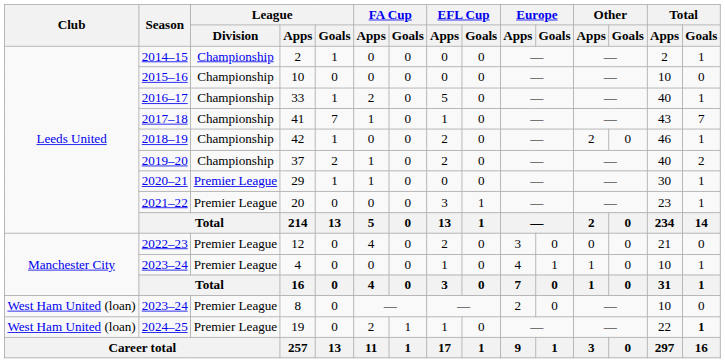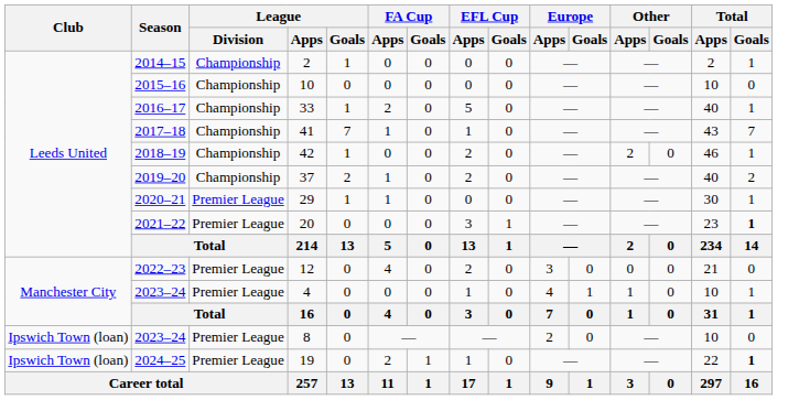 <table class="wikitable" style="text-align: center;">
 <tr>
 <th rowspan="2">Club</th>
 <th rowspan="2">Season</th>
 <th colspan="3">League</th>
 <th colspan="2"><a href='#'>FA Cup</a></th>
 <th colspan="2"><a href='#'>EFL Cup</a></th>
 <th colspan="2"><a href='#'>Europe</a></th>
 <th colspan="2">Other</th>
 <th colspan="2">Total</th>
 </tr>
 <tr>
 <th>Division</th>
 <th>Apps</th>
 <th>Goals</th>
 <th>Apps</th>
 <th>Goals</th>
 <th>Apps</th>
 <th>Goals</th>
 <th>Apps</th>
 <th>Goals</th>
 <th>Apps</th>
 <th>Goals</th>
 <th>Apps</th>
 <th>Goals</th>
 </tr>
 <tr>
 <td rowspan="9"><a href='#'>Leeds United</a></td>
 <td><a href='#'>2014–15</a></td>
 <td><a href='#'>Championship</a></td>
 <td>2</td>
 <td>1</td>
 <td>0</td>
 <td>0</td>
 <td>0</td>
 <td>0</td>
 <td colspan="2">—</td>
 <td colspan="2">—</td>
 <td>2</td>
 <td>1</td>
 </tr>
 <tr>
 <td><a href='#'>2015–16</a></td>
 <td>Championship</td>
 <td>10</td>
 <td>0</td>
 <td>0</td>
 <td>0</td>
 <td>0</td>
 <td>0</td>
 <td colspan="2">—</td>
 <td colspan="2">—</td>
 <td>10</td>
 <td>0</td>
 </tr>
 <tr>
 <td><a href='#'>2016–17</a></td>
 <td>Championship</td>
 <td>33</td>
 <td>1</td>
 <td>2</td>
 <td>0</td>
 <td>5</td>
 <td>0</td>
 <td colspan="2">—</td>
 <td colspan="2">—</td>
 <td>40</td>
 <td>1</td>
 </tr>
 <tr>
 <td><a href='#'>2017–18</a></td>
 <td>Championship</td>
 <td>41</td>
 <td>7</td>
 <td>1</td>
 <td>0</td>
 <td>1</td>
 <td>0</td>
 <td colspan="2">—</td>
 <td colspan="2">—</td>
 <td>43</td>
 <td>7</td>
 </tr>
 <tr>
 <td><a href='#'>2018–19</a></td>
 <td>Championship</td>
 <td>42</td>
 <td>1</td>
 <td>0</td>
 <td>0</td>
 <td>2</td>
 <td>0</td>
 <td colspan="2">—</td>
 <td>2</td>
 <td>0</td>
 <td>46</td>
 <td>1</td>
 </tr>
 <tr>
 <td><a href='#'>2019–20</a></td>
 <td>Championship</td>
 <td>37</td>
 <td>2</td>
 <td>1</td>
 <td>0</td>
 <td>2</td>
 <td>0</td>
 <td colspan="2">—</td>
 <td colspan="2">—</td>
 <td>40</td>
 <td>2</td>
 </tr>
 <tr>
 <td><a href='#'>2020–21</a></td>
 <td><a href='#'>Premier League</a></td>
 <td>29</td>
 <td>1</td>
 <td>1</td>
 <td>0</td>
 <td>0</td>
 <td>0</td>
 <td colspan="2">—</td>
 <td colspan="2">—</td>
 <td>30</td>
 <td>1</td>
 </tr>
 <tr>
 <td><a href='#'>2021–22</a></td>
 <td>Premier League</td>
 <td>20</td>
 <td>0</td>
 <td>0</td>
 <td>0</td>
 <td>3</td>
 <td>1</td>
 <td colspan="2">—</td>
 <td colspan="2">—</td>
 <td>23</td>
-<td>1</td>
+<td><strong>1</strong></td>
 </tr>
 <tr>
 <th colspan="2">Total</th>
 <th>214</th>
 <th>13</th>
 <th>5</th>
 <th>0</th>
 <th>13</th>
 <th>1</th>
 <th colspan="2">—</th>
 <th>2</th>
 <th>0</th>
 <th>234</th>
 <th>14</th>
 </tr>
 <tr>
 <td rowspan="3"><a href='#'>Manchester City</a></td>
 <td><a href='#'>2022–23</a></td>
 <td>Premier League</td>
 <td>12</td>
 <td>0</td>
 <td>4</td>
 <td>0</td>
 <td>2</td>
 <td>0</td>
 <td>3</td>
 <td>0</td>
 <td>0</td>
 <td>0</td>
 <td>21</td>
 <td>0</td>
 </tr>
 <tr>
 <td><a href='#'>2023–24</a></td>
 <td>Premier League</td>
 <td>4</td>
 <td>0</td>
 <td>0</td>
 <td>0</td>
 <td>1</td>
 <td>0</td>
 <td>4</td>
 <td>1</td>
 <td>1</td>
 <td>0</td>
 <td>10</td>
 <td>1</td>
 </tr>
 <tr>
 <th colspan="2">Total</th>
 <th>16</th>
 <th>0</th>
 <th>4</th>
 <th>0</th>
 <th>3</th>
 <th>0</th>
 <th>7</th>
 <th>0</th>
 <th>1</th>
 <th>0</th>
 <th>31</th>
 <th>1</th>
 </tr>
 <tr>
-<td><a href='#'>West Ham United</a> (loan)</td>
+<td><a href='#'>Ipswich Town</a> (loan)</td>
 <td><a href='#'>2023–24</a></td>
 <td>Premier League</td>
 <td>8</td>
 <td>0</td>
 <td colspan="2">—</td>
 <td colspan="2">—</td>
 <td>2</td>
 <td>0</td>
 <td colspan="2">—</td>
 <td>10</td>
 <td>0</td>
 </tr>
 <tr>
-<td><a href='#'>West Ham United</a> (loan)</td>
+<td><a href='#'>Ipswich Town</a> (loan)</td>
 <td><a href='#'>2024–25</a></td>
 <td>Premier League</td>
 <td>19</td>
 <td>0</td>
 <td>2</td>
 <td>1</td>
 <td>1</td>
 <td>0</td>
 <td colspan="2">—</td>
 <td colspan="2">—</td>
 <td>22</td>
 <td><strong>1</strong></td>
 </tr>
 <tr>
 <th colspan="3">Career total</th>
 <th>257</th>
 <th>13</th>
 <th>11</th>
 <th>1</th>
 <th>17</th>
 <th>1</th>
 <th>9</th>
 <th>1</th>
 <th>3</th>
 <th>0</th>
 <th>297</th>
 <th>16</th>
 </tr>
 </table>
